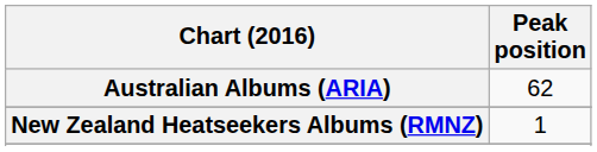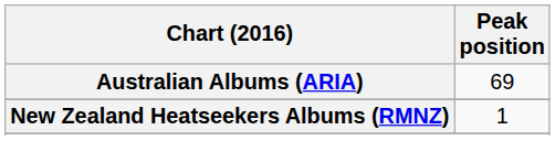 <table class="wikitable sortable plainrowheaders" style="text-align:center">
 <tr>
 <th scope="col">Chart (2016)</th>
 <th scope="col">Peak<br> position</th>
 </tr>
 <tr>
 <th scope="row">Australian Albums (<a href='#'>ARIA</a>)</th>
-<td>62</td>
+<td>69</td>
 </tr>
 <tr>
 </tr>
 <tr>
 <th scope="row">New Zealand Heatseekers Albums (<a href='#'>RMNZ</a>)</th>
 <td>1</td>
 </tr>
 <tr>
 </tr>
 <tr>
 </tr>
 </table>
